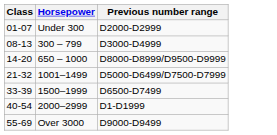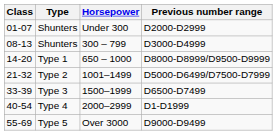 <table class=wikitable>
 <tr>
 <th>Class</th>
+<th>Type</th>
 <th><a href='#'>Horsepower</a></th>
 <th>Previous number range</th>
 </tr>
 <tr>
 <td>01-07</td>
+<td>Shunters</td>
 <td>Under 300</td>
 <td>D2000-D2999</td>
 </tr>
 <tr>
 <td>08-13</td>
+<td>Shunters</td>
 <td>300 – 799</td>
 <td>D3000-D4999</td>
 </tr>
 <tr>
 <td>14-20</td>
+<td>Type 1</td>
 <td>650 – 1000</td>
 <td>D8000-D8999/D9500-D9999</td>
 </tr>
 <tr>
 <td>21-32</td>
+<td>Type 2</td>
 <td>1001–1499</td>
 <td>D5000-D6499/D7500-D7999</td>
 </tr>
 <tr>
 <td>33-39</td>
+<td>Type 3</td>
 <td>1500–1999</td>
 <td>D6500-D7499</td>
 </tr>
 <tr>
 <td>40-54</td>
+<td>Type 4</td>
 <td>2000–2999</td>
 <td>D1-D1999</td>
 </tr>
 <tr>
 <td>55-69</td>
+<td>Type 5</td>
 <td>Over 3000</td>
 <td>D9000-D9499</td>
 </tr>
 </table>
